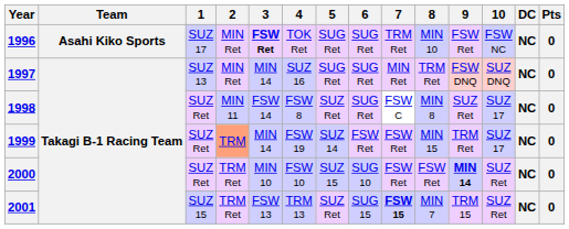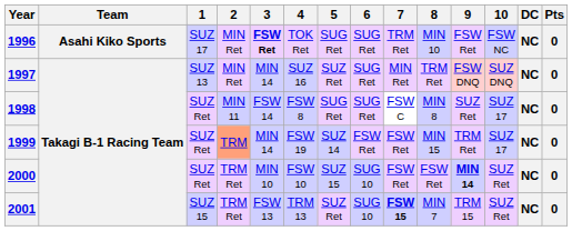 <table class="wikitable" style="text-align:center; font-size:90%">
 <tr>
 <th>Year</th>
 <th>Team</th>
 <th>1</th>
 <th>2</th>
 <th>3</th>
 <th>4</th>
 <th>5</th>
 <th>6</th>
 <th>7</th>
 <th>8</th>
 <th>9</th>
 <th>10</th>
 <th>DC</th>
 <th>Pts</th>
 </tr>
 <tr>
 <th><a href='#'>1996</a></th>
 <th rowspan="1">Asahi Kiko Sports</th>
 <td bgcolor="#CFCFFF"><a href='#'>SUZ</a><br><small>17</small></td>
 <td bgcolor="#EFCFFF"><a href='#'>MIN</a><br><small>Ret</small></td>
 <td bgcolor="#EFCFFF"><strong><a href='#'>FSW</a><br><small>Ret</small></strong></td>
 <td bgcolor="#EFCFFF"><a href='#'>TOK</a><br><small>Ret</small></td>
 <td bgcolor="#EFCFFF"><a href='#'>SUG</a><br><small>Ret</small></td>
 <td bgcolor="#EFCFFF"><a href='#'>SUG</a><br><small>Ret</small></td>
 <td bgcolor="#EFCFFF"><a href='#'>TRM</a><br><small>Ret</small></td>
 <td bgcolor="#CFCFFF"><a href='#'>MIN</a><br><small>10</small></td>
 <td bgcolor="#EFCFFF"><a href='#'>FSW</a><br><small>Ret</small></td>
 <td bgcolor="#CFCFFF"><a href='#'>FSW</a><br><small>NC</small></td>
 <th>NC</th>
 <th>0</th>
 </tr>
 <tr>
 <th><a href='#'>1997</a></th>
 <th rowspan="5">Takagi B-1 Racing Team</th>
 <td bgcolor="#CFCFFF"><a href='#'>SUZ</a><br><small>13</small></td>
 <td bgcolor="#EFCFFF"><a href='#'>MIN</a><br><small>Ret</small></td>
 <td bgcolor="#CFCFFF"><a href='#'>MIN</a><br><small>14</small></td>
 <td bgcolor="#CFCFFF"><a href='#'>SUZ</a><br><small>16</small></td>
-<td bgcolor="#EFCFFF"><a href='#'>SUG</a><br><small>Ret</small></td>
+<td bgcolor="#EFCFFF"><a href='#'>SUZ</a><br><small>Ret</small></td>
 <td bgcolor="#EFCFFF"><a href='#'>SUG</a><br><small>Ret</small></td>
 <td bgcolor="#EFCFFF"><a href='#'>MIN</a><br><small>Ret</small></td>
 <td bgcolor="#EFCFFF"><a href='#'>TRM</a><br><small>Ret</small></td>
 <td bgcolor="#FFCFCF"><a href='#'>FSW</a><br><small>DNQ</small></td>
 <td bgcolor="#FFCFCF"><a href='#'>SUZ</a><br><small>DNQ</small></td>
 <th>NC</th>
 <th>0</th>
 </tr>
 <tr>
 <th><a href='#'>1998</a></th>
 <td bgcolor="#EFCFFF"><a href='#'>SUZ</a><br><small>Ret</small></td>
 <td bgcolor="#CFCFFF"><a href='#'>MIN</a><br><small>11</small></td>
 <td bgcolor="#CFCFFF"><a href='#'>FSW</a><br><small>14</small></td>
 <td bgcolor="#CFCFFF"><a href='#'>FSW</a><br><small>8</small></td>
-<td bgcolor="#EFCFFF"><a href='#'>SUZ</a><br><small>Ret</small></td>
+<td bgcolor="#EFCFFF"><a href='#'>SUG</a><br><small>Ret</small></td>
 <td bgcolor="#EFCFFF"><a href='#'>SUG</a><br><small>Ret</small></td>
 <td bgcolor="#FFFFFF"><a href='#'>FSW</a><br><small>C</small></td>
 <td bgcolor="#CFCFFF"><a href='#'>MIN</a><br><small>8</small></td>
 <td bgcolor="#EFCFFF"><a href='#'>SUZ</a><br><small>Ret</small></td>
 <td bgcolor="#CFCFFF"><a href='#'>SUZ</a><br><small>17</small></td>
 <th>NC</th>
 <th>0</th>
 </tr>
 <tr>
 <th><a href='#'>1999</a></th>
 <td bgcolor="#EFCFFF"><a href='#'>SUZ</a><br><small>Ret</small></td>
 <td style="background: lightsalmon;"><a href='#'>TRM</a></td>
 <td bgcolor="#CFCFFF"><a href='#'>MIN</a><br><small>14</small></td>
 <td bgcolor="#CFCFFF"><a href='#'>FSW</a><br><small>19</small></td>
 <td bgcolor="#CFCFFF"><a href='#'>SUZ</a><br><small>14</small></td>
 <td bgcolor="#EFCFFF"><a href='#'>FSW</a><br><small>Ret</small></td>
 <td bgcolor="#EFCFFF"><a href='#'>FSW</a><br><small>Ret</small></td>
 <td bgcolor="#CFCFFF"><a href='#'>MIN</a><br><small>15</small></td>
 <td bgcolor="#EFCFFF"><a href='#'>TRM</a><br><small>Ret</small></td>
 <td bgcolor="#CFCFFF"><a href='#'>SUZ</a><br><small>17</small></td>
 <th>NC</th>
 <th>0</th>
 </tr>
 <tr>
 <th><a href='#'>2000</a></th>
 <td bgcolor="#EFCFFF"><a href='#'>SUZ</a><br><small>Ret</small></td>
 <td bgcolor="#EFCFFF"><a href='#'>TRM</a><br><small>Ret</small></td>
 <td bgcolor="#CFCFFF"><a href='#'>MIN</a><br><small>10</small></td>
 <td bgcolor="#CFCFFF"><a href='#'>FSW</a><br><small>10</small></td>
 <td bgcolor="#CFCFFF"><a href='#'>SUZ</a><br><small>15</small></td>
 <td bgcolor="#CFCFFF"><a href='#'>SUG</a><br><small>10</small></td>
 <td bgcolor="#EFCFFF"><a href='#'>FSW</a><br><small>Ret</small></td>
 <td bgcolor="#EFCFFF"><a href='#'>FSW</a><br><small>Ret</small></td>
 <td bgcolor="#CFCFFF"><strong><a href='#'>MIN</a><br><small>14</small></strong></td>
 <td bgcolor="#EFCFFF"><a href='#'>SUZ</a><br><small>Ret</small></td>
 <th>NC</th>
 <th>0</th>
 </tr>
 <tr>
 <th><a href='#'>2001</a></th>
 <td bgcolor="#CFCFFF"><a href='#'>SUZ</a><br><small>15</small></td>
 <td bgcolor="#EFCFFF"><a href='#'>TRM</a><br><small>Ret</small></td>
 <td bgcolor="#CFCFFF"><a href='#'>FSW</a><br><small>13</small></td>
 <td bgcolor="#CFCFFF"><a href='#'>TRM</a><br><small>13</small></td>
 <td bgcolor="#EFCFFF"><a href='#'>SUZ</a><br><small>Ret</small></td>
-<td bgcolor="#CFCFFF"><a href='#'>SUG</a><br><small>15</small></td>
+<td bgcolor="#CFCFFF"><a href='#'>SUG</a><br><small>10</small></td>
 <td bgcolor="#CFCFFF"><strong><a href='#'>FSW</a><br><small>15</small></strong></td>
 <td bgcolor="#CFCFFF"><a href='#'>MIN</a><br><small>7</small></td>
 <td bgcolor="#EFCFFF"><a href='#'>TRM</a><br><small>15</small></td>
 <td bgcolor="#EFCFFF"><a href='#'>SUZ</a><br><small>Ret</small></td>
 <th>NC</th>
 <th>0</th>
 </tr>
 </table>
